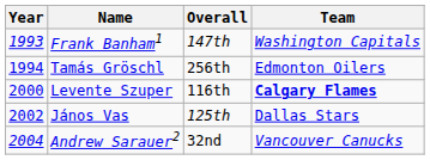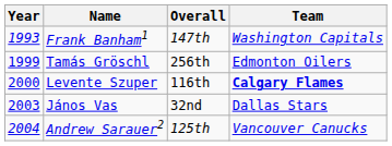 <table class="wikitable">
 <tr>
 <th>Year</th>
 <th>Name</th>
 <th>Overall</th>
 <th>Team</th>
 </tr>
 <tr>
 <td><em><a href='#'>1993</a></em></td>
 <td><em><a href='#'>Frank Banham</a><sup>1</sup></em></td>
 <td><em>147th</em></td>
 <td><em><a href='#'>Washington Capitals</a></em></td>
 </tr>
 <tr>
-<td><a href='#'>1994</a></td>
+<td><a href='#'>1999</a></td>
 <td><a href='#'>Tamás Gröschl</a></td>
 <td>256th</td>
 <td><a href='#'>Edmonton Oilers</a></td>
 </tr>
 <tr>
 <td><a href='#'>2000</a></td>
 <td><a href='#'>Levente Szuper</a></td>
 <td>116th</td>
 <td><strong><a href='#'>Calgary Flames</a></strong></td>
 </tr>
 <tr>
-<td><a href='#'>2002</a></td>
+<td><a href='#'>2003</a></td>
 <td><a href='#'>János Vas</a></td>
-<td><em>125th</em></td>
+<td>32nd</td>
 <td><a href='#'>Dallas Stars</a></td>
 </tr>
 <tr>
 <td><em><a href='#'>2004</a></em></td>
 <td><em><a href='#'>Andrew Sarauer</a><sup>2</sup></em></td>
-<td>32nd</td>
+<td><em>125th</em></td>
 <td><em><a href='#'>Vancouver Canucks</a></em></td>
 </tr>
 </table>
